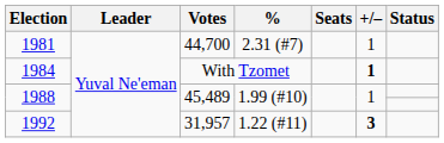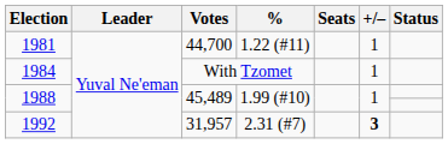 <table class=wikitable style=text-align:center>
 <tr>
 <th>Election</th>
 <th>Leader</th>
 <th>Votes</th>
 <th>%</th>
 <th>Seats</th>
 <th>+/–</th>
 <th>Status</th>
 </tr>
 <tr>
 <td><a href='#'>1981</a></td>
 <td rowspan=5><a href='#'>Yuval Ne'eman</a></td>
 <td>44,700</td>
-<td>2.31 (#7)</td>
+<td>1.22 (#11)</td>
 <td></td>
 <td> 1</td>
 <td></td>
 </tr>
 <tr>
 <td><a href='#'>1984</a></td>
 <td colspan=2>With <a href='#'>Tzomet</a></td>
 <td></td>
-<td><strong> 1</strong></td>
+<td> 1</td>
 <td></td>
 </tr>
 <tr>
 <td rowspan=2><a href='#'>1988</a></td>
 <td rowspan=2>45,489</td>
 <td rowspan=2>1.99 (#10)</td>
 <td rowspan=2></td>
 <td rowspan=2> 1</td>
 <td></td>
 </tr>
 <tr>
 <td></td>
 </tr>
 <tr>
 <td><a href='#'>1992</a></td>
 <td>31,957</td>
-<td>1.22 (#11)</td>
+<td>2.31 (#7)</td>
 <td></td>
 <td><strong> 3</strong></td>
 <td></td>
 </tr>
 </table>
